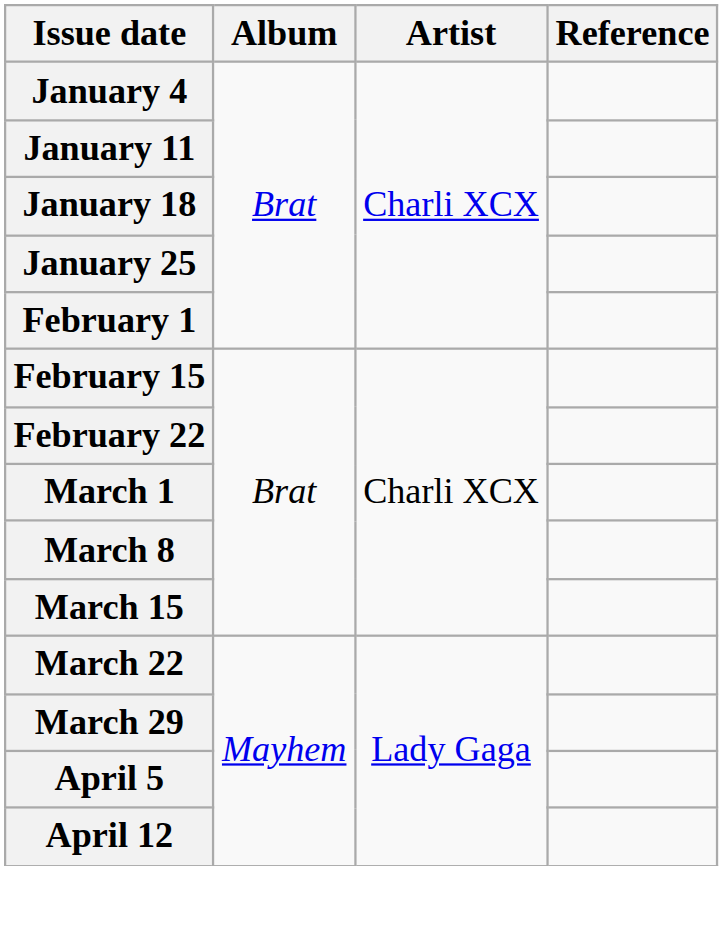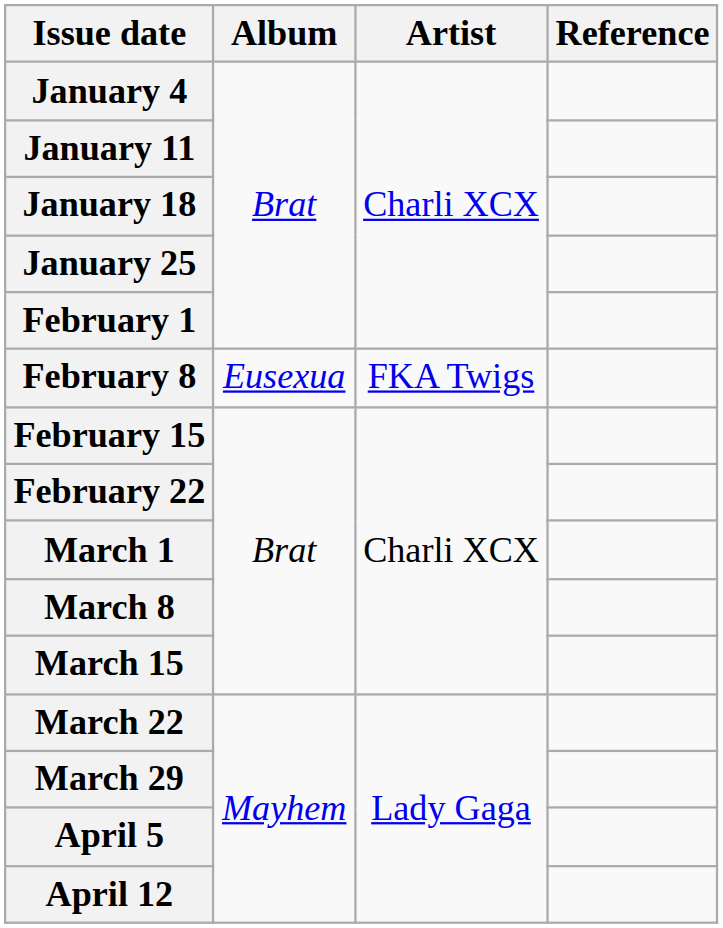 <table class="wikitable plainrowheaders" style="text-align:center">
 <tr>
 <th scope="col">Issue date</th>
 <th scope="col">Album</th>
 <th scope="col">Artist</th>
 <th scope="col">Reference</th>
 </tr>
 <tr>
 <th scope="row">January 4</th>
 <td rowspan=5><em><a href='#'>Brat</a></em></td>
 <td rowspan=5><a href='#'>Charli XCX</a></td>
 <td></td>
 </tr>
 <tr>
 <th scope="row">January 11</th>
 <td></td>
 </tr>
 <tr>
 <th scope="row">January 18</th>
 <td></td>
 </tr>
 <tr>
 <th scope="row">January 25</th>
 <td></td>
 </tr>
 <tr>
 <th scope="row">February 1</th>
+<td></td>
+</tr>
+<tr>
+<th scope="row">February 8</th>
+<td><em><a href='#'>Eusexua</a></em></td>
+<td><a href='#'>FKA Twigs</a></td>
 <td></td>
 </tr>
 <tr>
 <th scope="row">February 15</th>
 <td rowspan=5><em>Brat</em></td>
 <td rowspan=5>Charli XCX</td>
 <td></td>
 </tr>
 <tr>
 <th scope="row">February 22</th>
 <td></td>
 </tr>
 <tr>
 <th scope="row">March 1</th>
 <td></td>
 </tr>
 <tr>
 <th scope="row">March 8</th>
 <td></td>
 </tr>
 <tr>
 <th scope="row">March 15</th>
 <td></td>
 </tr>
 <tr>
 <th scope="row">March 22</th>
 <td rowspan=4><em><a href='#'>Mayhem</a></em></td>
 <td rowspan=4><a href='#'>Lady Gaga</a></td>
 <td></td>
 </tr>
 <tr>
 <th scope="row">March 29</th>
 <td></td>
 </tr>
 <tr>
 <th scope="row">April 5</th>
 <td></td>
 </tr>
 <tr>
 <th scope="row">April 12</th>
 <td></td>
 </tr>
 </table>
